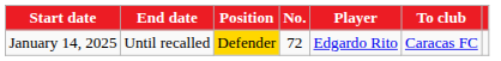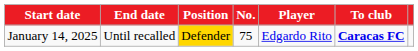 <table class="wikitable">
 <tr>
 <th style="background:#EC1C24; color:white;"><strong>Start date</strong></th>
 <th style="background:#EC1C24; color:white;"><strong>End date</strong></th>
 <th style="background:#EC1C24; color:white;"><strong>Position</strong></th>
 <th style="background:#EC1C24; color:white;"><strong>No.</strong></th>
 <th style="background:#EC1C24; color:white;"><strong>Player</strong></th>
 <th style="background:#EC1C24; color:white;"><strong>To club</strong></th>
 <th style="background:#EC1C24; color:white;"><strong></strong></th>
 </tr>
 <tr>
 <td>January 14, 2025</td>
 <td>Until recalled</td>
 <td style="background: gold; text-align:center;">Defender</td>
-<td style="text-align:center;">72</td>
+<td style="text-align:center;">75</td>
 <td style="text-align:center;"> <a href='#'>Edgardo Rito</a></td>
-<td style="text-align:center;"> <a href='#'>Caracas FC</a></td>
+<td style="text-align:center;"><strong> <a href='#'>Caracas FC</a></strong></td>
 <td style="text-align:center;"></td>
 </tr>
 </table>
